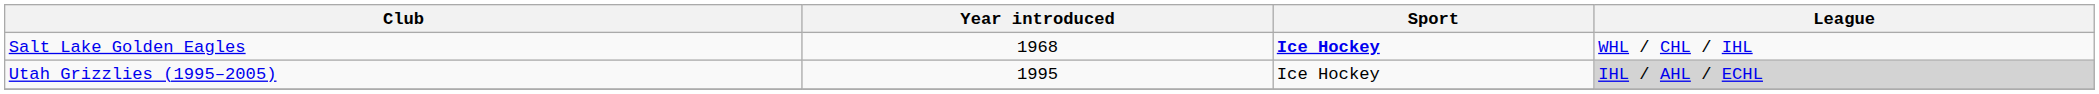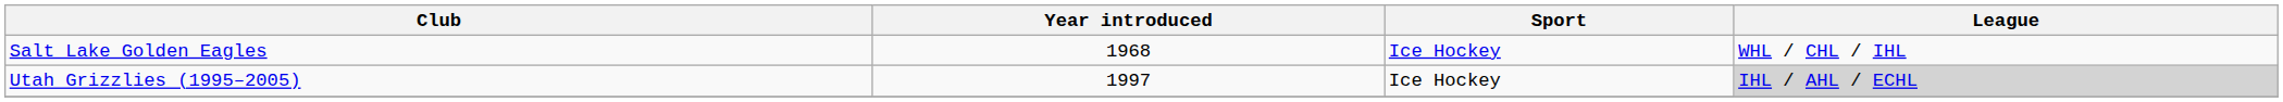 <table class="wikitable sortable" style="width:100%;">
 <tr>
 <th>Club</th>
 <th>Year introduced</th>
 <th>Sport</th>
 <th>League</th>
 </tr>
 <tr>
 <td><a href='#'>Salt Lake Golden Eagles</a></td>
 <td align=center>1968</td>
-<td><strong><a href='#'>Ice Hockey</a></strong></td>
+<td><a href='#'>Ice Hockey</a></td>
 <td><a href='#'>WHL</a> / <a href='#'>CHL</a> / <a href='#'>IHL</a></td>
 </tr>
 <tr>
 <td><a href='#'>Utah Grizzlies (1995–2005)</a></td>
-<td align=center>1995</td>
+<td align=center>1997</td>
 <td>Ice Hockey</td>
 <td style="background: lightgrey;"><a href='#'>IHL</a> / <a href='#'>AHL</a>  / <a href='#'>ECHL</a></td>
 </tr>
 <tr>
 </tr>
 </table>
